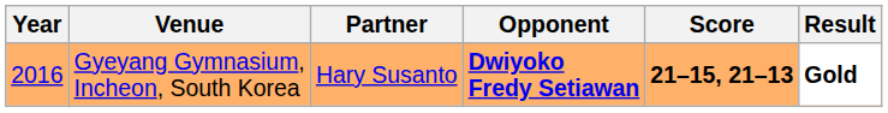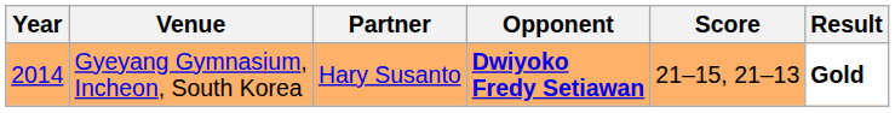 <table class="sortable wikitable" style="font-size: 90%;">
 <tr>
 <th>Year</th>
 <th>Venue</th>
 <th>Partner</th>
 <th>Opponent</th>
 <th>Score</th>
 <th>Result</th>
 </tr>
 <tr style="background:#FFB069">
-<td align="center"><a href='#'>2016</a></td>
+<td align="center"><a href='#'>2014</a></td>
 <td align="left"><a href='#'>Gyeyang Gymnasium</a>,<br><a href='#'>Incheon</a>, South Korea</td>
 <td align="left"> <a href='#'>Hary Susanto</a></td>
 <td align="left"><strong> <a href='#'>Dwiyoko</a><br> <a href='#'>Fredy Setiawan</a></strong></td>
-<td align="left"><strong>21–15, 21–13</strong></td>
+<td align="left">21–15, 21–13</td>
 <td style="text-align:left; background:white"> <strong>Gold</strong></td>
 </tr>
 </table>
